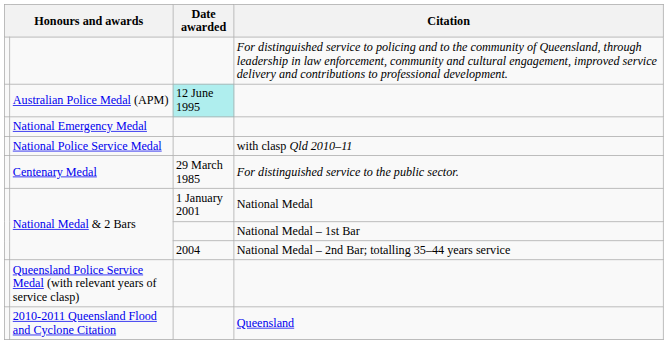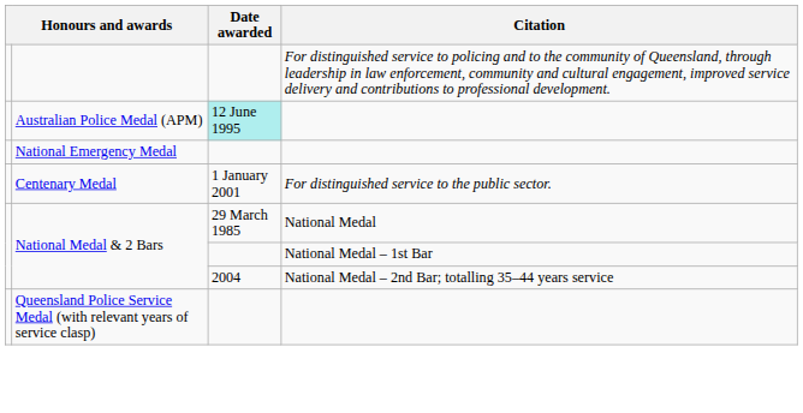 <table class="wikitable">
 <tr>
 <th colspan=2>Honours and awards</th>
 <th>Date awarded</th>
 <th>Citation</th>
 </tr>
 <tr>
 <td></td>
 <td></td>
 <td></td>
 <td><em>For distinguished service to policing and to the community of Queensland, through leadership in law enforcement, community and cultural engagement, improved service delivery and contributions to professional development.</em></td>
 </tr>
 <tr>
 <td></td>
 <td><a href='#'>Australian Police Medal</a> (APM)</td>
 <td style="background: paleturquoise;">12 June 1995</td>
 <td></td>
 </tr>
 <tr>
 <td></td>
 <td><a href='#'>National Emergency Medal</a></td>
 <td></td>
 <td></td>
 </tr>
 <tr>
 <td></td>
-<td><a href='#'>National Police Service Medal</a></td>
-<td></td>
-<td>with clasp <em>Qld 2010–11</em></td>
-</tr>
-<tr>
-<td></td>
 <td><a href='#'>Centenary Medal</a></td>
-<td>29 March 1985</td>
+<td>1 January 2001</td>
 <td><em>For distinguished service to the public sector.</em></td>
 </tr>
 <tr>
 <td rowspan=3></td>
 <td rowspan=3><a href='#'>National Medal</a> & 2 Bars</td>
-<td>1 January 2001</td>
+<td>29 March 1985</td>
 <td>National Medal</td>
 </tr>
 <tr>
 <td></td>
 <td>National Medal – 1st Bar</td>
 </tr>
 <tr>
 <td>2004</td>
 <td>National Medal – 2nd Bar; totalling 35–44 years service</td>
 </tr>
 <tr>
 <td></td>
 <td><a href='#'>Queensland Police Service Medal</a> (with relevant years of service clasp)</td>
 <td></td>
 </tr>
-<tr>
-<td></td>
-<td><a href='#'>2010-2011 Queensland Flood and Cyclone Citation</a></td>
-<td></td>
-<td><a href='#'>Queensland</a></td>
-</tr>
 </table>
